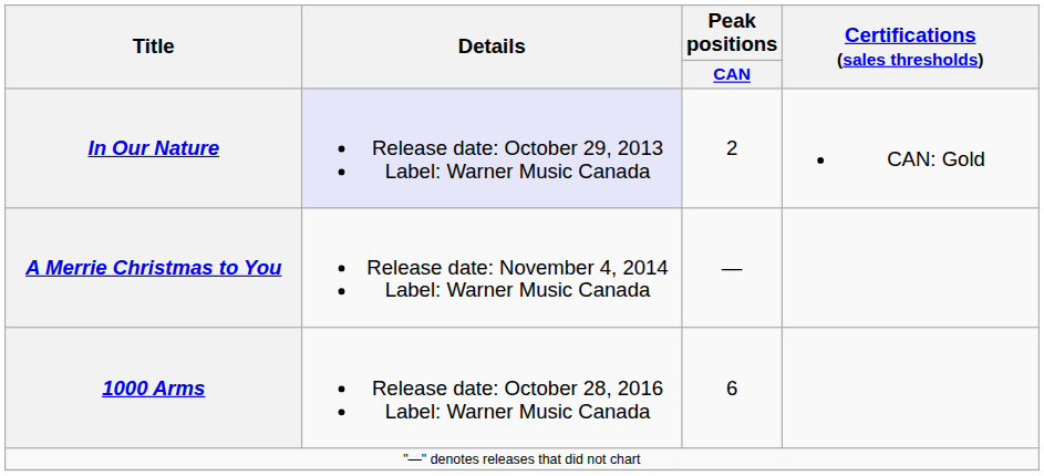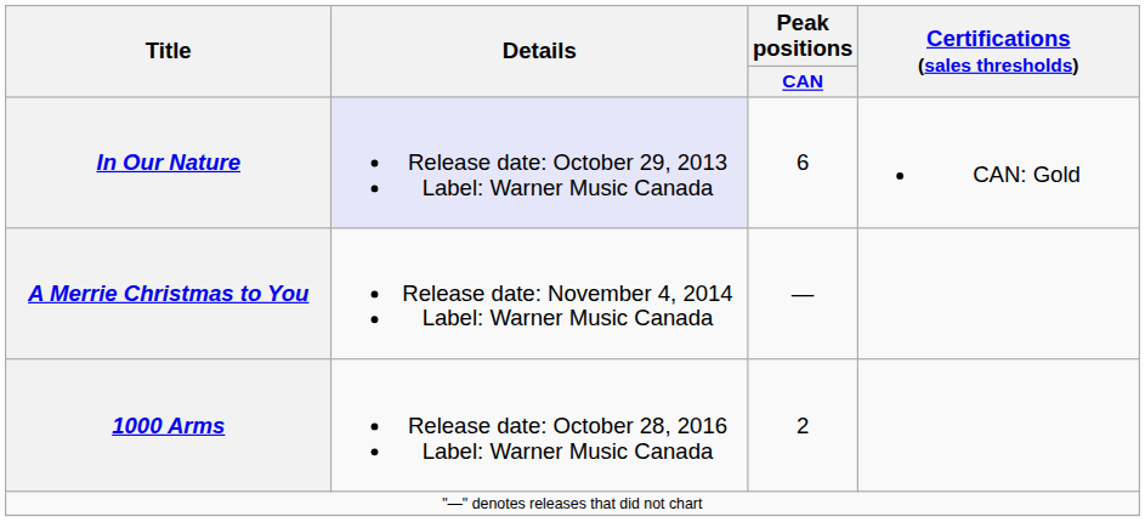 <table class="wikitable plainrowheaders" style="text-align:center;">
 <tr>
 <th rowspan="2" style="width:14em;">Title</th>
 <th rowspan="2" style="width:18em;">Details</th>
 <th colspan="1">Peak positions</th>
 <th rowspan="2" style="width:12em;"><a href='#'>Certifications</a><br><small>(<a href='#'>sales thresholds</a>)</small></th>
 </tr>
 <tr style="font-size:smaller;">
 <th width="65"><a href='#'>CAN</a></th>
 </tr>
 <tr>
 <th scope="row"><em><a href='#'>In Our Nature</a></em></th>
 <td style="background: lavender;"><br><ul><li>Release date: October 29, 2013</li><li>Label: Warner Music Canada</li></ul></td>
-<td>2</td>
+<td>6<br></td>
 <td><br><ul><li>CAN: Gold</li></ul></td>
 </tr>
 <tr>
 <th scope="row"><em><a href='#'>A Merrie Christmas to You</a></em></th>
 <td><br><ul><li>Release date: November 4, 2014</li><li>Label: Warner Music Canada</li></ul></td>
 <td>—</td>
 <td></td>
 </tr>
 <tr>
 <th scope="row"><em><a href='#'>1000 Arms</a></em></th>
 <td><br><ul><li>Release date: October 28, 2016</li><li>Label: Warner Music Canada</li></ul></td>
-<td>6<br></td>
+<td>2</td>
 </tr>
 <tr>
 <td colspan="5" style="font-size:8pt">"—" denotes releases that did not chart</td>
 </tr>
 <tr>
 </tr>
 </table>
